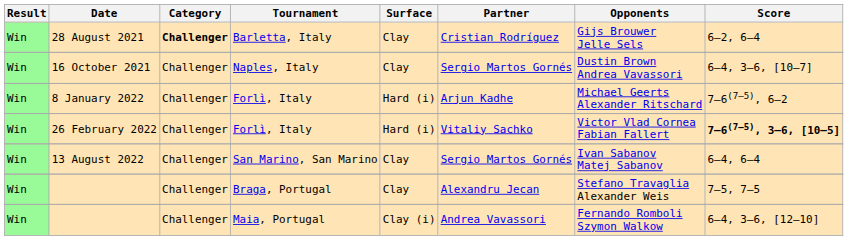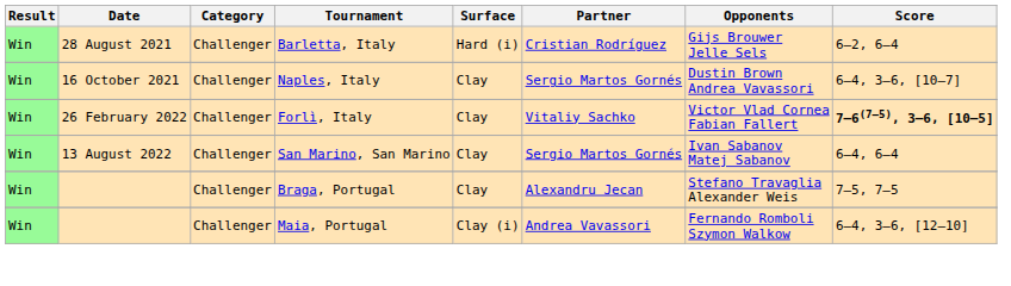 <table class=wikitable>
 <tr>
 <th>Result</th>
 <th>Date</th>
 <th>Category</th>
 <th>Tournament</th>
 <th>Surface</th>
 <th>Partner</th>
 <th>Opponents</th>
 <th>Score</th>
 </tr>
 <tr bgcolor=moccasin>
 <td style="background:#98FB98">Win</td>
 <td>28 August 2021</td>
-<td><strong>Challenger</strong></td>
+<td>Challenger</td>
 <td><a href='#'>Barletta</a>, Italy</td>
-<td>Clay</td>
+<td>Hard (i)</td>
 <td> <a href='#'>Cristian Rodríguez</a></td>
 <td> <a href='#'>Gijs Brouwer</a><br> <a href='#'>Jelle Sels</a></td>
 <td>6–2, 6–4</td>
 </tr>
 <tr>
 </tr>
 <tr bgcolor=moccasin>
 <td style="background:#98FB98">Win</td>
 <td>16 October 2021</td>
 <td>Challenger</td>
 <td><a href='#'>Naples</a>, Italy</td>
 <td>Clay</td>
 <td> <a href='#'>Sergio Martos Gornés</a></td>
 <td> <a href='#'>Dustin Brown</a><br> <a href='#'>Andrea Vavassori</a></td>
 <td>6–4, 3–6, [10–7]</td>
 </tr>
 <tr>
 </tr>
-<tr bgcolor=moccasin>
-<td style="background:#98FB98">Win</td>
-<td>8 January 2022</td>
-<td>Challenger</td>
-<td><a href='#'>Forlì</a>, Italy</td>
-<td>Hard (i)</td>
-<td> <a href='#'>Arjun Kadhe</a></td>
-<td> <a href='#'>Michael Geerts</a><br> <a href='#'>Alexander Ritschard</a></td>
-<td>7–6<sup>(7–5)</sup>, 6–2</td>
-</tr>
 <tr>
 </tr>
 <tr bgcolor=moccasin>
 <td style="background:#98FB98">Win</td>
 <td>26 February 2022</td>
 <td>Challenger</td>
 <td><a href='#'>Forlì</a>, Italy</td>
-<td>Hard (i)</td>
+<td>Clay</td>
 <td> <a href='#'>Vitaliy Sachko</a></td>
 <td> <a href='#'>Victor Vlad Cornea</a><br> <a href='#'>Fabian Fallert</a></td>
 <td><strong>7–6<sup>(7–5)</sup>, 3–6, [10–5]</strong></td>
 </tr>
 <tr>
 </tr>
 <tr bgcolor=moccasin>
 <td style="background:#98FB98">Win</td>
 <td>13 August 2022</td>
 <td>Challenger</td>
 <td><a href='#'>San Marino</a>, San Marino</td>
 <td>Clay</td>
 <td> <a href='#'>Sergio Martos Gornés</a></td>
 <td> <a href='#'>Ivan Sabanov</a><br> <a href='#'>Matej Sabanov</a></td>
 <td>6–4, 6–4</td>
 </tr>
 <tr>
 </tr>
 <tr style="background:moccasin;">
 <td style="background:#98FB98">Win</td>
 <td></td>
 <td>Challenger</td>
 <td><a href='#'>Braga</a>, Portugal</td>
 <td>Clay</td>
 <td> <a href='#'>Alexandru Jecan</a></td>
 <td> <a href='#'>Stefano Travaglia</a> <br> Alexander Weis</td>
 <td>7–5, 7–5</td>
 </tr>
 <tr>
 </tr>
 <tr style="background:moccasin;">
 <td style="background:#98FB98">Win</td>
 <td></td>
 <td>Challenger</td>
 <td><a href='#'>Maia</a>, Portugal</td>
 <td>Clay (i)</td>
 <td> <a href='#'>Andrea Vavassori</a></td>
 <td> <a href='#'>Fernando Romboli</a><br> <a href='#'>Szymon Walkow</a></td>
 <td>6–4, 3–6, [12–10]</td>
 </tr>
 </table>
